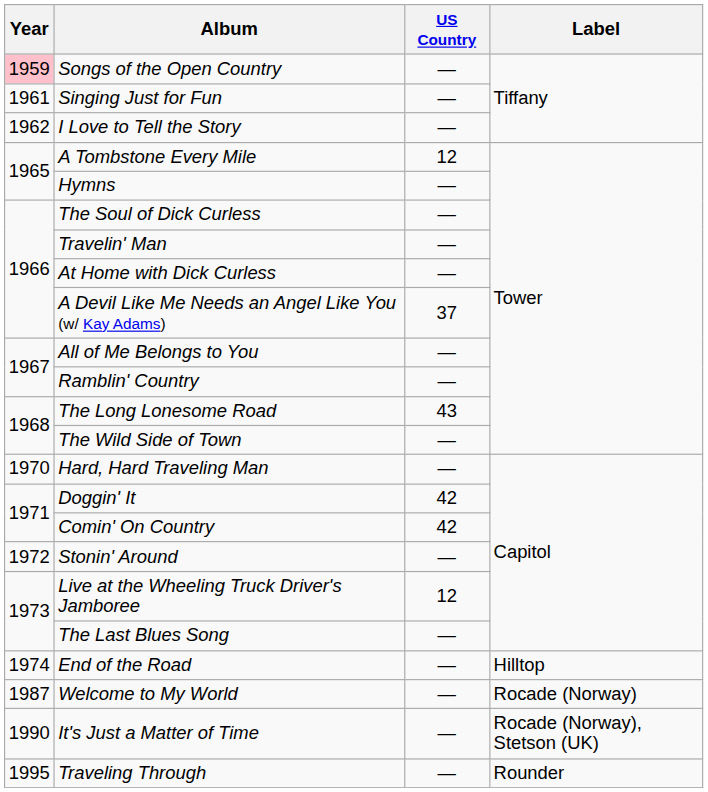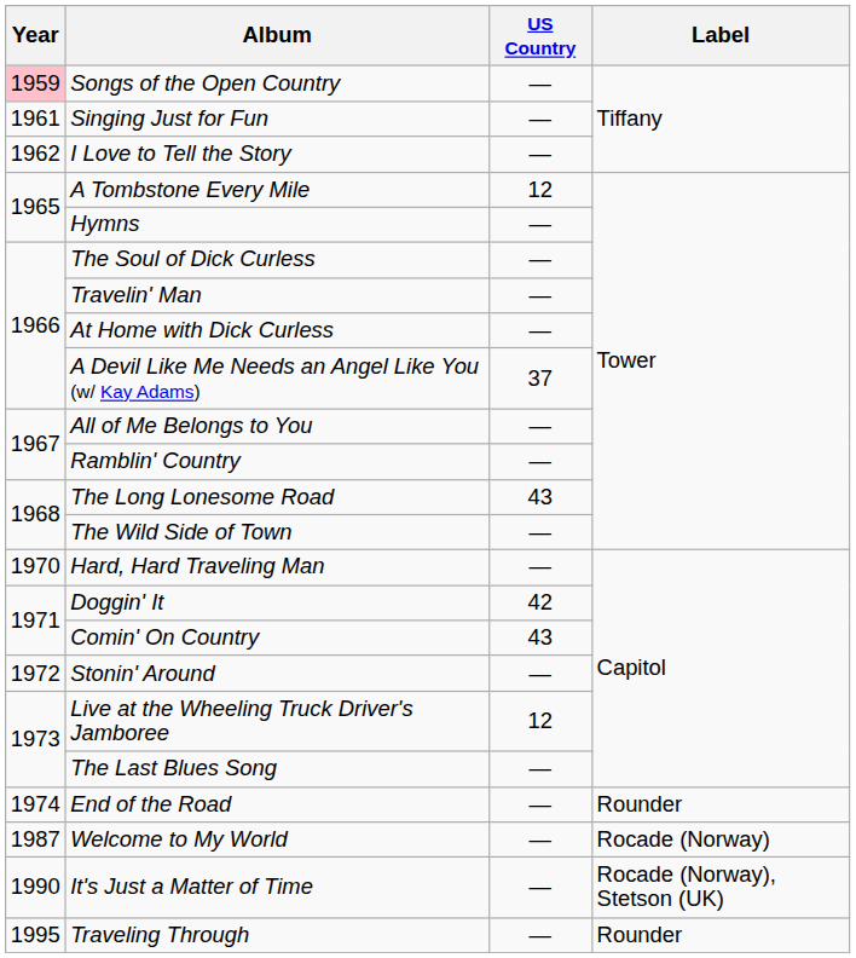 <table class="wikitable">
 <tr>
 <th>Year</th>
 <th>Album</th>
 <th><small><a href='#'>US Country</a></small></th>
 <th>Label</th>
 </tr>
 <tr>
 <td style="background: pink;">1959</td>
 <td><em>Songs of the Open Country</em></td>
 <td align="center">—</td>
 <td rowspan="3">Tiffany</td>
 </tr>
 <tr>
 <td>1961</td>
 <td><em>Singing Just for Fun</em></td>
 <td align="center">—</td>
 </tr>
 <tr>
 <td>1962</td>
 <td><em>I Love to Tell the Story</em></td>
 <td align="center">—</td>
 </tr>
 <tr>
 <td rowspan="2">1965</td>
 <td><em>A Tombstone Every Mile</em></td>
 <td align="center">12</td>
 <td rowspan="10">Tower</td>
 </tr>
 <tr>
 <td><em>Hymns</em></td>
 <td align="center">—</td>
 </tr>
 <tr>
 <td rowspan="4">1966</td>
 <td><em>The Soul of Dick Curless</em></td>
 <td align="center">—</td>
 </tr>
 <tr>
 <td><em>Travelin' Man</em></td>
 <td align="center">—</td>
 </tr>
 <tr>
 <td><em>At Home with Dick Curless</em></td>
 <td align="center">—</td>
 </tr>
 <tr>
 <td><em>A Devil Like Me Needs an Angel Like You</em> <small>(w/ <a href='#'>Kay Adams</a>)</small></td>
 <td align="center">37</td>
 </tr>
 <tr>
 <td rowspan="2">1967</td>
 <td><em>All of Me Belongs to You</em></td>
 <td align="center">—</td>
 </tr>
 <tr>
 <td><em>Ramblin' Country</em></td>
 <td align="center">—</td>
 </tr>
 <tr>
 <td rowspan="2">1968</td>
 <td><em>The Long Lonesome Road</em></td>
 <td align="center">43</td>
 </tr>
 <tr>
 <td><em>The Wild Side of Town</em></td>
 <td align="center">—</td>
 </tr>
 <tr>
 <td>1970</td>
 <td><em>Hard, Hard Traveling Man</em></td>
 <td align="center">—</td>
 <td rowspan="6">Capitol</td>
 </tr>
 <tr>
 <td rowspan="2">1971</td>
 <td><em>Doggin' It</em></td>
 <td align="center">42</td>
 </tr>
 <tr>
 <td><em>Comin' On Country</em></td>
-<td align="center">42</td>
+<td align="center">43</td>
 </tr>
 <tr>
 <td>1972</td>
 <td><em>Stonin' Around</em></td>
 <td align="center">—</td>
 </tr>
 <tr>
 <td rowspan="2">1973</td>
 <td><em>Live at the Wheeling Truck Driver's Jamboree</em></td>
 <td align="center">12</td>
 </tr>
 <tr>
 <td><em>The Last Blues Song</em></td>
 <td align="center">—</td>
 </tr>
 <tr>
 <td>1974</td>
 <td><em>End of the Road</em></td>
 <td align="center">—</td>
-<td>Hilltop</td>
+<td>Rounder</td>
 </tr>
 <tr>
 <td>1987</td>
 <td><em>Welcome to My World</em></td>
 <td align="center">—</td>
 <td>Rocade (Norway)</td>
 </tr>
 <tr>
 <td>1990</td>
 <td><em>It's Just a Matter of Time</em></td>
 <td align="center">—</td>
 <td>Rocade (Norway), Stetson (UK)</td>
 </tr>
 <tr>
 <td>1995</td>
 <td><em>Traveling Through</em></td>
 <td align="center">—</td>
 <td>Rounder</td>
 </tr>
 </table>
